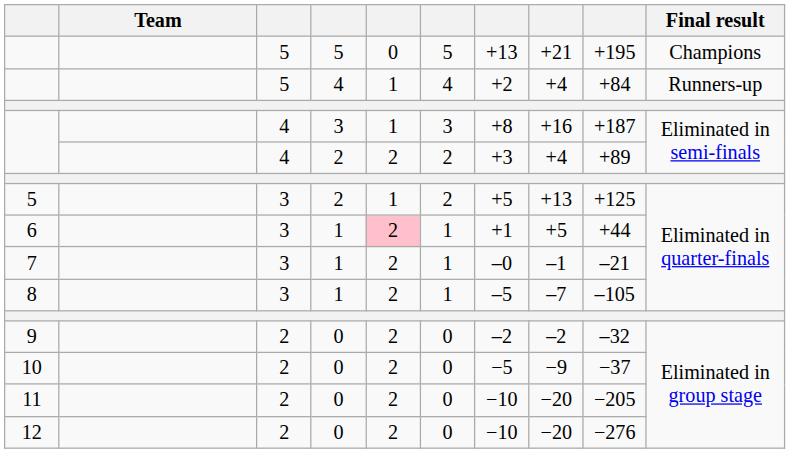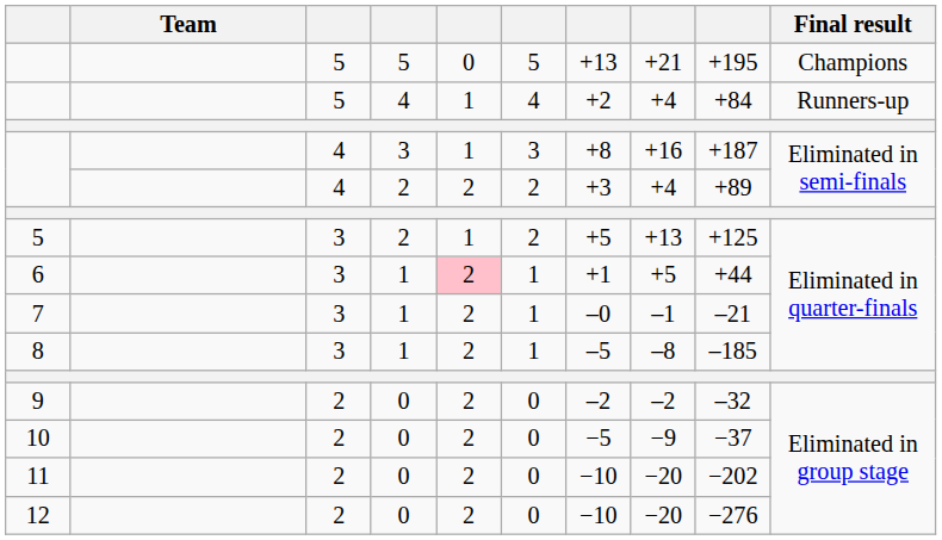 <table class=wikitable style="text-align:center;" width=620>
 <tr>
 <th width=5.5%></th>
 <th width=20%>Team</th>
 <th width=5.5%></th>
 <th width=5.5%></th>
 <th width=5.5%></th>
 <th width=5.5%></th>
 <th width=5.5%></th>
 <th width=5.5%></th>
 <th width=5.5%></th>
 <th width=14%>Final result</th>
 </tr>
 <tr>
 <td></td>
 <td align="left"></td>
 <td>5</td>
 <td>5</td>
 <td>0</td>
 <td>5</td>
 <td>+13</td>
 <td>+21</td>
 <td>+195</td>
 <td>Champions</td>
 </tr>
 <tr>
 <td></td>
 <td align="left"></td>
 <td>5</td>
 <td>4</td>
 <td>1</td>
 <td>4</td>
 <td>+2</td>
 <td>+4</td>
 <td>+84</td>
 <td>Runners-up</td>
 </tr>
 <tr>
 <th colspan="10"></th>
 </tr>
 <tr>
 <td rowspan="2"></td>
 <td align="left"></td>
 <td>4</td>
 <td>3</td>
 <td>1</td>
 <td>3</td>
 <td>+8</td>
 <td>+16</td>
 <td>+187</td>
 <td rowspan="2">Eliminated in <a href='#'>semi-finals</a></td>
 </tr>
 <tr>
 <td align="left"></td>
 <td>4</td>
 <td>2</td>
 <td>2</td>
 <td>2</td>
 <td>+3</td>
 <td>+4</td>
 <td>+89</td>
 </tr>
 <tr>
 <th colspan="10"></th>
 </tr>
 <tr>
 <td>5</td>
 <td align="left"></td>
 <td>3</td>
 <td>2</td>
 <td>1</td>
 <td>2</td>
 <td>+5</td>
 <td>+13</td>
 <td>+125</td>
 <td rowspan="4">Eliminated in <a href='#'>quarter-finals</a></td>
 </tr>
 <tr>
 <td>6</td>
 <td align="left"></td>
 <td>3</td>
 <td>1</td>
 <td style="background: pink;">2</td>
 <td>1</td>
 <td>+1</td>
 <td>+5</td>
 <td>+44</td>
 </tr>
 <tr>
 <td>7</td>
 <td align="left"></td>
 <td>3</td>
 <td>1</td>
 <td>2</td>
 <td>1</td>
 <td>–0</td>
 <td>–1</td>
 <td>–21</td>
 </tr>
 <tr>
 <td>8</td>
 <td align="left"></td>
 <td>3</td>
 <td>1</td>
 <td>2</td>
 <td>1</td>
 <td>–5</td>
-<td>–7</td>
-<td>–105</td>
+<td>–8</td>
+<td>–185</td>
 </tr>
 <tr>
 <th colspan="10"></th>
 </tr>
 <tr>
 <td>9</td>
 <td align="left"></td>
 <td>2</td>
 <td>0</td>
 <td>2</td>
 <td>0</td>
 <td>–2</td>
 <td>–2</td>
 <td>–32</td>
 <td rowspan="4">Eliminated in <a href='#'>group stage</a></td>
 </tr>
 <tr>
 <td>10</td>
 <td align="left"></td>
 <td>2</td>
 <td>0</td>
 <td>2</td>
 <td>0</td>
 <td>−5</td>
 <td>−9</td>
 <td>−37</td>
 </tr>
 <tr>
 <td>11</td>
 <td align="left"></td>
 <td>2</td>
 <td>0</td>
 <td>2</td>
 <td>0</td>
 <td>−10</td>
 <td>−20</td>
-<td>−205</td>
+<td>−202</td>
 </tr>
 <tr>
 <td>12</td>
 <td align="left"></td>
 <td>2</td>
 <td>0</td>
 <td>2</td>
 <td>0</td>
 <td>−10</td>
 <td>−20</td>
 <td>−276</td>
 </tr>
 </table>
